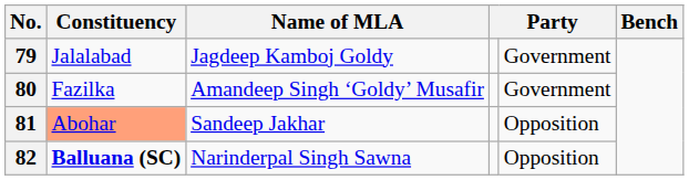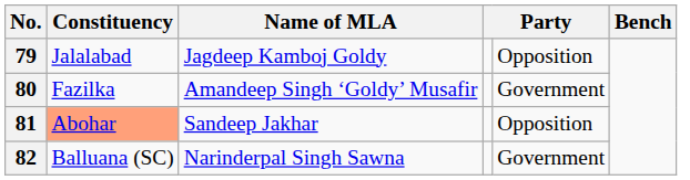 <table class="wikitable sortable">
 <tr>
 <th>No.</th>
 <th>Constituency</th>
 <th>Name of MLA</th>
 <th colspan="2">Party</th>
 <th>Bench</th>
 </tr>
 <tr>
 <th>79</th>
 <td><a href='#'>Jalalabad</a></td>
 <td><a href='#'>Jagdeep Kamboj Goldy</a></td>
 <td></td>
-<td>Government</td>
+<td>Opposition</td>
 </tr>
 <tr>
 <th>80</th>
 <td><a href='#'>Fazilka</a></td>
 <td><a href='#'>Amandeep Singh ‘Goldy’ Musafir</a></td>
 <td></td>
 <td>Government</td>
 </tr>
 <tr>
 <th>81</th>
 <td style="background: lightsalmon;"><a href='#'>Abohar</a></td>
 <td><a href='#'>Sandeep Jakhar</a></td>
 <td></td>
 <td>Opposition</td>
 </tr>
 <tr>
 <th>82</th>
-<td><strong><a href='#'>Balluana</a> (SC)</strong></td>
+<td><a href='#'>Balluana</a> (SC)</td>
 <td><a href='#'>Narinderpal Singh Sawna</a></td>
 <td></td>
-<td>Opposition</td>
+<td>Government</td>
 </tr>
 </table>
